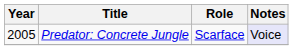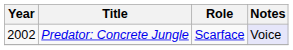 <table class="wikitable sortable">
 <tr>
 <th>Year</th>
 <th>Title</th>
 <th>Role</th>
 <th class="unsortable">Notes</th>
 </tr>
 <tr>
-<td>2005</td>
+<td>2002</td>
 <td><em><a href='#'>Predator: Concrete Jungle</a></em></td>
 <td><a href='#'>Scarface</a></td>
 <td style="background: lavender;">Voice</td>
 </tr>
 <tr>
 </tr>
 </table>
